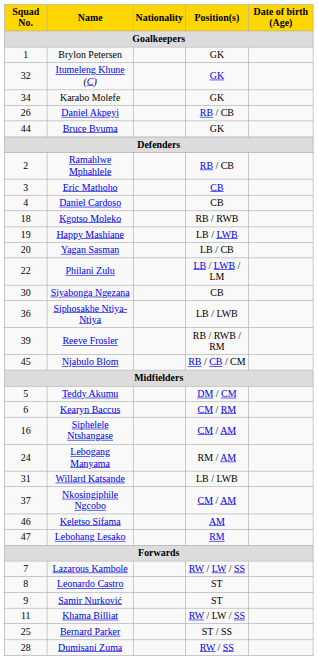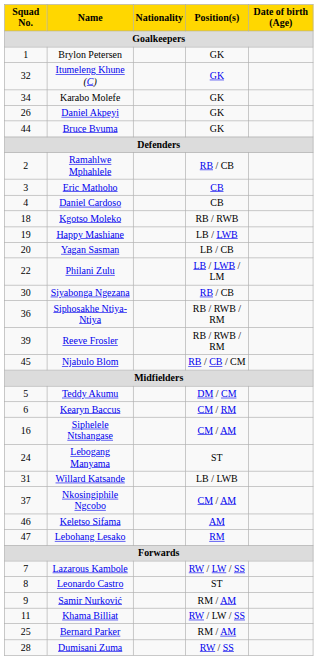 <table class="wikitable" style="text-align:center; width:80%;">
 <tr>
 <th style="background:#FFD700; color:black; text-align:center;">Squad No.</th>
 <th style="background:#FFD700; color:black; text-align:center;">Name</th>
 <th style="background:#FFD700; color:black; text-align:center;">Nationality</th>
 <th style="background:#FFD700; color:black; text-align:center;">Position(s)</th>
 <th style="background:#FFD700; color:black; text-align:center;">Date of birth (Age)</th>
 </tr>
 <tr>
 <th colspan="5" style="background:#dcdcdc; text-align:center;">Goalkeepers</th>
 </tr>
 <tr>
 <td>1</td>
 <td>Brylon Petersen</td>
 <td></td>
 <td>GK</td>
 <td></td>
 </tr>
 <tr>
 <td>32</td>
 <td><a href='#'>Itumeleng Khune</a> <em>(<a href='#'>C</a>)</em></td>
 <td></td>
 <td><a href='#'>GK</a></td>
 <td></td>
 </tr>
 <tr>
 <td>34</td>
 <td>Karabo Molefe</td>
 <td></td>
 <td>GK</td>
 <td></td>
 </tr>
 <tr>
 <td>26</td>
 <td><a href='#'>Daniel Akpeyi</a></td>
 <td></td>
-<td><a href='#'>RB</a> / CB</td>
+<td>GK</td>
 <td></td>
 </tr>
 <tr>
 <td>44</td>
 <td><a href='#'>Bruce Bvuma</a></td>
 <td></td>
 <td>GK</td>
 <td></td>
 </tr>
 <tr>
 <th colspan="5" style="background:#dcdcdc; text-align:center;">Defenders</th>
 </tr>
 <tr>
 <td>2</td>
 <td><a href='#'>Ramahlwe Mphahlele</a></td>
 <td></td>
 <td><a href='#'>RB</a> / CB</td>
 <td></td>
 </tr>
 <tr>
 <td>3</td>
 <td><a href='#'>Eric Mathoho</a></td>
 <td></td>
 <td><a href='#'>CB</a></td>
 <td></td>
 </tr>
 <tr>
 <td>4</td>
 <td><a href='#'>Daniel Cardoso</a></td>
 <td></td>
 <td>CB</td>
 <td></td>
 </tr>
 <tr>
 <td>18</td>
 <td><a href='#'>Kgotso Moleko</a></td>
 <td></td>
 <td>RB / RWB</td>
 <td></td>
 </tr>
 <tr>
 <td>19</td>
 <td><a href='#'>Happy Mashiane</a></td>
 <td></td>
 <td>LB / <a href='#'>LWB</a></td>
 <td></td>
 </tr>
 <tr>
 <td>20</td>
 <td><a href='#'>Yagan Sasman</a></td>
 <td></td>
 <td>LB / CB</td>
 <td></td>
 </tr>
 <tr>
 <td>22</td>
 <td><a href='#'>Philani Zulu</a></td>
 <td></td>
 <td><a href='#'>LB</a> / <a href='#'>LWB</a> / LM</td>
 <td></td>
 </tr>
 <tr>
 <td>30</td>
 <td><a href='#'>Siyabonga Ngezana</a></td>
 <td></td>
-<td>CB</td>
+<td><a href='#'>RB</a> / CB</td>
 <td></td>
 </tr>
 <tr>
 <td>36</td>
 <td><a href='#'>Siphosakhe Ntiya-Ntiya</a></td>
 <td></td>
-<td>LB / LWB</td>
+<td>RB / RWB / RM</td>
 <td></td>
 </tr>
 <tr>
 <td>39</td>
 <td><a href='#'>Reeve Frosler</a></td>
 <td></td>
 <td>RB / RWB / RM</td>
 <td></td>
 </tr>
 <tr>
 <td>45</td>
 <td><a href='#'>Njabulo Blom</a></td>
 <td></td>
 <td><a href='#'>RB</a> / <a href='#'>CB</a> / CM</td>
 <td></td>
 </tr>
 <tr>
 <th colspan="5" style="background:#dcdcdc; text-align:center;">Midfielders</th>
 </tr>
 <tr>
 <td>5</td>
 <td><a href='#'>Teddy Akumu</a></td>
 <td></td>
 <td><a href='#'>DM</a> / <a href='#'>CM</a></td>
 <td></td>
 </tr>
 <tr>
 <td>6</td>
 <td><a href='#'>Kearyn Baccus</a></td>
 <td></td>
 <td><a href='#'>CM</a> / <a href='#'>RM</a></td>
 <td></td>
 </tr>
 <tr>
 <td>16</td>
 <td><a href='#'>Siphelele Ntshangase</a></td>
 <td></td>
 <td><a href='#'>CM</a> / <a href='#'>AM</a></td>
 <td></td>
 </tr>
 <tr>
 <td>24</td>
 <td><a href='#'>Lebogang Manyama</a></td>
 <td></td>
-<td>RM / <a href='#'>AM</a></td>
+<td>ST</td>
 <td></td>
 </tr>
 <tr>
 <td>31</td>
 <td><a href='#'>Willard Katsande</a></td>
 <td></td>
 <td>LB / LWB</td>
 <td></td>
 </tr>
 <tr>
 <td>37</td>
 <td><a href='#'>Nkosingiphile Ngcobo</a></td>
 <td></td>
 <td><a href='#'>CM</a> / <a href='#'>AM</a></td>
 <td></td>
 </tr>
 <tr>
 <td>46</td>
 <td><a href='#'>Keletso Sifama</a></td>
 <td></td>
 <td><a href='#'>AM</a></td>
 <td></td>
 </tr>
 <tr>
 <td>47</td>
 <td><a href='#'>Lebohang Lesako</a></td>
 <td></td>
 <td><a href='#'>RM</a></td>
 <td></td>
 </tr>
 <tr>
 <th colspan="12" style="background:#dcdcdc; text-align:center;">Forwards</th>
 </tr>
 <tr>
 <td>7</td>
 <td><a href='#'>Lazarous Kambole</a></td>
 <td></td>
 <td><a href='#'>RW</a> / <a href='#'>LW</a> / <a href='#'>SS</a></td>
 <td></td>
 </tr>
 <tr>
 <td>8</td>
 <td><a href='#'>Leonardo Castro</a></td>
 <td></td>
 <td>ST</td>
 <td></td>
 </tr>
 <tr>
 <td>9</td>
 <td><a href='#'>Samir Nurković</a></td>
 <td></td>
-<td>ST</td>
+<td>RM / <a href='#'>AM</a></td>
 <td></td>
 </tr>
 <tr>
 <td>11</td>
 <td><a href='#'>Khama Billiat</a></td>
 <td></td>
 <td><a href='#'>RW</a> / LW / <a href='#'>SS</a></td>
 <td></td>
 </tr>
 <tr>
 <td>25</td>
 <td><a href='#'>Bernard Parker</a></td>
 <td></td>
-<td>ST / SS</td>
+<td>RM / <a href='#'>AM</a></td>
 <td></td>
 </tr>
 <tr>
 <td>28</td>
 <td><a href='#'>Dumisani Zuma</a></td>
 <td></td>
 <td><a href='#'>RW</a> / <a href='#'>SS</a></td>
 <td></td>
 </tr>
 </table>
